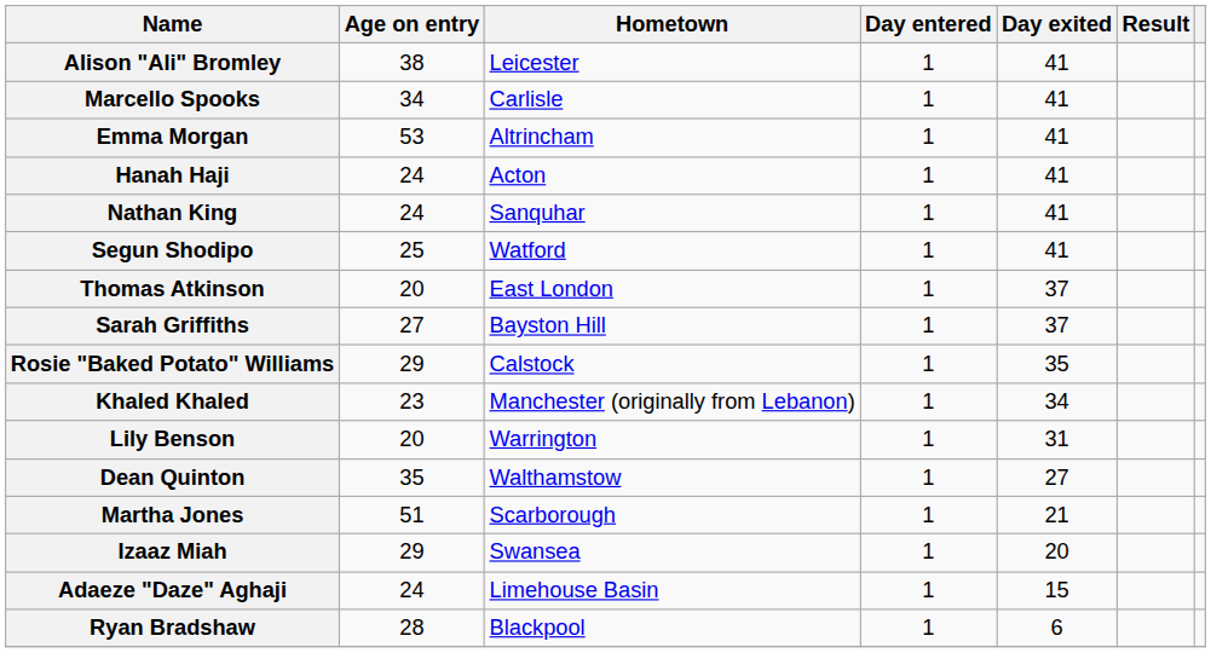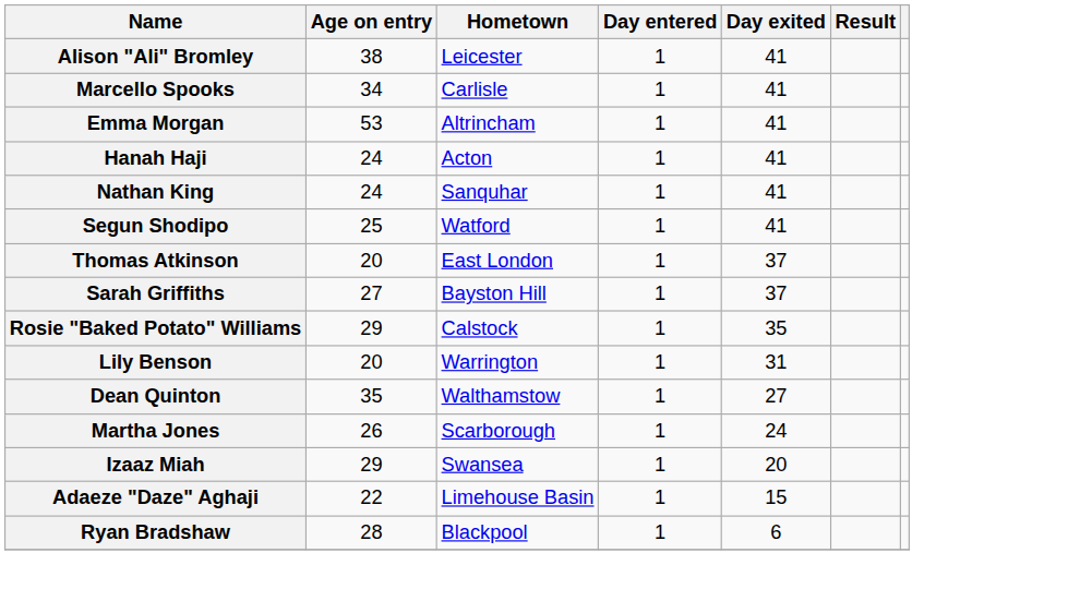 <table class="wikitable sortable" style="text-align:left; line-height:20px; width:auto;">
 <tr>
 <th scope="col">Name</th>
 <th scope="col">Age on entry</th>
 <th scope="col">Hometown</th>
 <th scope="col">Day entered</th>
 <th scope="col">Day exited</th>
 <th scope="col">Result</th>
 <th scope="col"></th>
 </tr>
 <tr>
 <th scope="row">Alison "Ali" Bromley</th>
 <td align="center">38</td>
 <td><a href='#'>Leicester</a></td>
 <td align="center">1</td>
 <td align="center">41</td>
 <td></td>
 <td align="center"></td>
 </tr>
 <tr>
 <th scope="row">Marcello Spooks</th>
 <td align="center">34</td>
 <td><a href='#'>Carlisle</a></td>
 <td align="center">1</td>
 <td align="center">41</td>
 <td></td>
 <td align="center"></td>
 </tr>
 <tr>
 <th scope="row">Emma Morgan</th>
 <td align="center">53</td>
 <td><a href='#'>Altrincham</a></td>
 <td align="center">1</td>
 <td align="center">41</td>
 <td></td>
 <td align="center"></td>
 </tr>
 <tr>
 <th scope="row">Hanah Haji</th>
 <td align="center">24</td>
 <td><a href='#'>Acton</a></td>
 <td align="center">1</td>
 <td align="center">41</td>
 <td></td>
 <td align="center"></td>
 </tr>
 <tr>
 <th scope="row">Nathan King</th>
 <td align="center">24</td>
 <td><a href='#'>Sanquhar</a></td>
 <td align="center">1</td>
 <td align="center">41</td>
 <td></td>
 <td align="center"></td>
 </tr>
 <tr>
 <th scope="row">Segun Shodipo</th>
 <td align="center">25</td>
 <td><a href='#'>Watford</a></td>
 <td align="center">1</td>
 <td align="center">41</td>
 <td></td>
 <td align="center"></td>
 </tr>
 <tr>
 <th scope="row">Thomas Atkinson</th>
 <td align="center">20</td>
 <td><a href='#'>East London</a></td>
 <td align="center">1</td>
 <td align="center">37</td>
 <td></td>
 <td align="center"></td>
 </tr>
 <tr>
 <th scope="row">Sarah Griffiths</th>
 <td align="center">27</td>
 <td><a href='#'>Bayston Hill</a></td>
 <td align="center">1</td>
 <td align="center">37</td>
 <td></td>
 <td align="center"></td>
 </tr>
 <tr>
 <th scope="row">Rosie "Baked Potato" Williams</th>
 <td align="center">29</td>
 <td><a href='#'>Calstock</a></td>
 <td align="center">1</td>
 <td align="center">35</td>
 <td></td>
 <td align="center"></td>
 </tr>
 <tr>
-<th scope="row">Khaled Khaled</th>
-<td align="center">23</td>
-<td><a href='#'>Manchester</a> (originally from <a href='#'>Lebanon</a>)</td>
-<td align="center">1</td>
-<td align="center">34</td>
-<td></td>
-<td align="center"></td>
-</tr>
-<tr>
 <th scope="row">Lily Benson</th>
 <td align="center">20</td>
 <td><a href='#'>Warrington</a></td>
 <td align="center">1</td>
 <td align="center">31</td>
 <td></td>
 <td align="center"></td>
 </tr>
 <tr>
 <th scope="row">Dean Quinton</th>
 <td align="center">35</td>
 <td><a href='#'>Walthamstow</a></td>
 <td align="center">1</td>
 <td align="center">27</td>
 <td></td>
 <td align="center"></td>
 </tr>
 <tr>
 <th scope="row">Martha Jones</th>
-<td align="center">51</td>
+<td align="center">26</td>
 <td><a href='#'>Scarborough</a></td>
 <td align="center">1</td>
-<td align="center">21</td>
+<td align="center">24</td>
 <td></td>
 <td align="center"></td>
 </tr>
 <tr>
 <th scope="row">Izaaz Miah</th>
 <td align="center">29</td>
 <td><a href='#'>Swansea</a></td>
 <td align="center">1</td>
 <td align="center">20</td>
 <td></td>
 <td align="center"></td>
 </tr>
 <tr>
 <th scope="row">Adaeze "Daze" Aghaji</th>
-<td align="center">24</td>
+<td align="center">22</td>
 <td><a href='#'>Limehouse Basin</a></td>
 <td align="center">1</td>
 <td align="center">15</td>
 <td></td>
 <td align="center"></td>
 </tr>
 <tr>
 <th scope="row">Ryan Bradshaw</th>
 <td align="center">28</td>
 <td><a href='#'>Blackpool</a></td>
 <td align="center">1</td>
 <td align="center">6</td>
 <td></td>
 <td align="center"></td>
 </tr>
 <tr>
 </tr>
 </table>
